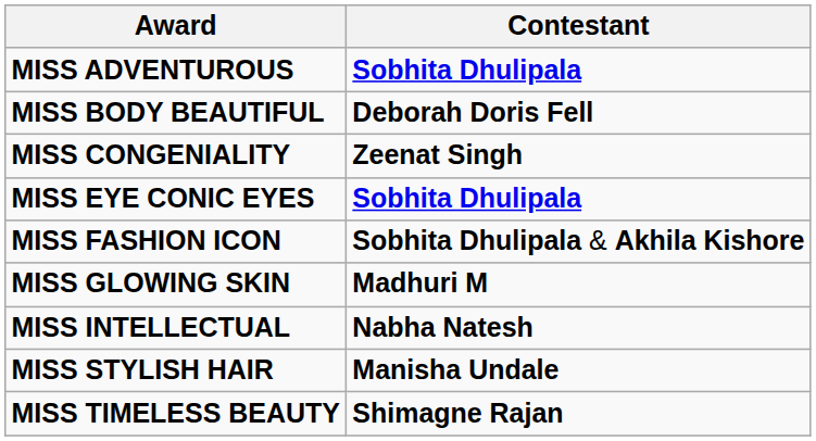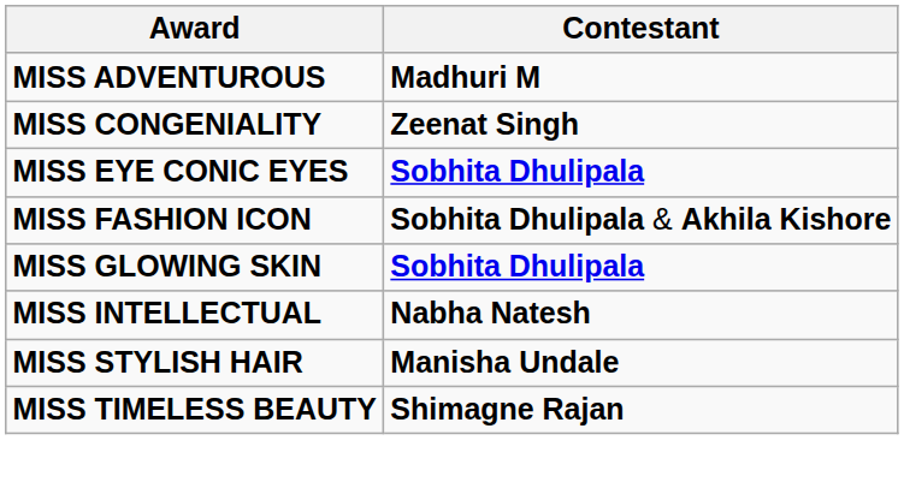 <table class="wikitable">
 <tr>
 <th>Award</th>
 <th>Contestant</th>
 </tr>
 <tr>
 <td><strong>MISS ADVENTUROUS </strong></td>
-<td><strong> <a href='#'>Sobhita Dhulipala</a> </strong></td>
-</tr>
-<tr>
-<td><strong>MISS BODY BEAUTIFUL </strong></td>
-<td><strong> Deborah Doris Fell </strong></td>
+<td><strong> Madhuri M </strong></td>
 </tr>
 <tr>
 <td><strong>MISS CONGENIALITY  </strong></td>
 <td><strong> Zeenat Singh </strong></td>
 </tr>
 <tr>
 <td><strong>MISS EYE CONIC EYES </strong></td>
 <td><strong> <a href='#'>Sobhita Dhulipala</a></strong></td>
 </tr>
 <tr>
 <td><strong>MISS FASHION ICON </strong></td>
 <td><strong>Sobhita Dhulipala </strong>& <strong> Akhila Kishore </strong></td>
 </tr>
 <tr>
 <td><strong>MISS GLOWING SKIN </strong></td>
-<td><strong> Madhuri M </strong></td>
+<td><strong> <a href='#'>Sobhita Dhulipala</a> </strong></td>
 </tr>
 <tr>
 <td><strong>MISS INTELLECTUAL </strong></td>
 <td><strong> Nabha Natesh</strong></td>
 </tr>
 <tr>
 <td><strong>MISS STYLISH HAIR </strong></td>
 <td><strong>Manisha Undale </strong></td>
 </tr>
 <tr>
 <td><strong>MISS TIMELESS BEAUTY </strong></td>
 <td><strong>Shimagne Rajan </strong></td>
 </tr>
 </table>
